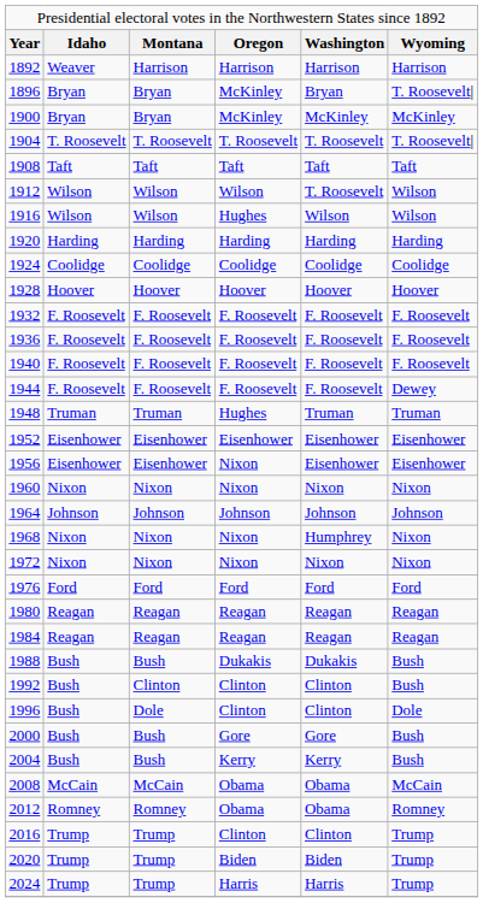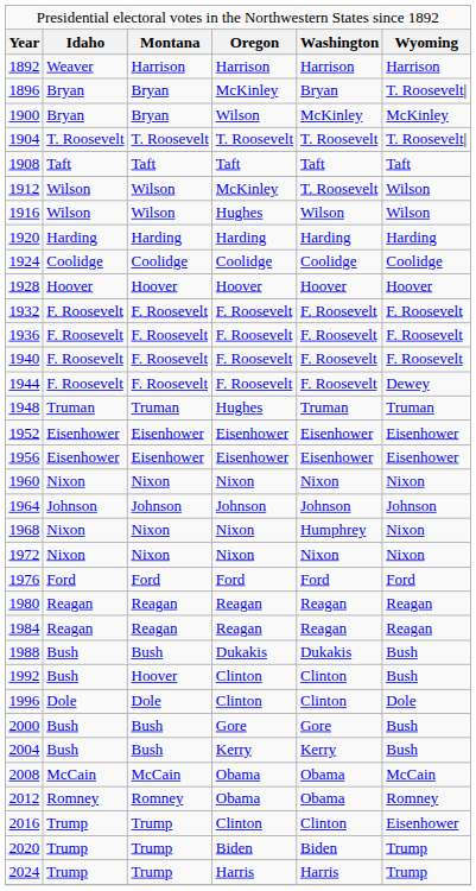 <table class="wikitable">
 <tr>
 <td align="center" colspan="6">Presidential electoral votes in the Northwestern States since 1892</td>
 </tr>
 <tr>
 <th>Year</th>
 <th>Idaho</th>
 <th>Montana</th>
 <th>Oregon</th>
 <th>Washington</th>
 <th>Wyoming</th>
 </tr>
 <tr>
 <td><a href='#'>1892</a></td>
 <td><a href='#'>Weaver</a></td>
 <td><a href='#'>Harrison</a></td>
 <td><a href='#'>Harrison</a></td>
 <td><a href='#'>Harrison</a></td>
 <td><a href='#'>Harrison</a></td>
 </tr>
 <tr>
 <td><a href='#'>1896</a></td>
 <td><a href='#'>Bryan</a></td>
 <td><a href='#'>Bryan</a></td>
 <td><a href='#'>McKinley</a></td>
 <td><a href='#'>Bryan</a></td>
 <td><a href='#'>T. Roosevelt</a>|</td>
 </tr>
 <tr>
 <td><a href='#'>1900</a></td>
 <td><a href='#'>Bryan</a></td>
 <td><a href='#'>Bryan</a></td>
-<td><a href='#'>McKinley</a></td>
+<td><a href='#'>Wilson</a></td>
 <td><a href='#'>McKinley</a></td>
 <td><a href='#'>McKinley</a></td>
 </tr>
 <tr>
 <td><a href='#'>1904</a></td>
 <td><a href='#'>T. Roosevelt</a></td>
 <td><a href='#'>T. Roosevelt</a></td>
 <td><a href='#'>T. Roosevelt</a></td>
 <td><a href='#'>T. Roosevelt</a></td>
 <td><a href='#'>T. Roosevelt</a>|</td>
 </tr>
 <tr>
 <td><a href='#'>1908</a></td>
 <td><a href='#'>Taft</a></td>
 <td><a href='#'>Taft</a></td>
 <td><a href='#'>Taft</a></td>
 <td><a href='#'>Taft</a></td>
 <td><a href='#'>Taft</a></td>
 </tr>
 <tr>
 <td><a href='#'>1912</a></td>
 <td><a href='#'>Wilson</a></td>
 <td><a href='#'>Wilson</a></td>
-<td><a href='#'>Wilson</a></td>
+<td><a href='#'>McKinley</a></td>
 <td><a href='#'>T. Roosevelt</a></td>
 <td><a href='#'>Wilson</a></td>
 </tr>
 <tr>
 <td><a href='#'>1916</a></td>
 <td><a href='#'>Wilson</a></td>
 <td><a href='#'>Wilson</a></td>
 <td><a href='#'>Hughes</a></td>
 <td><a href='#'>Wilson</a></td>
 <td><a href='#'>Wilson</a></td>
 </tr>
 <tr>
 <td><a href='#'>1920</a></td>
 <td><a href='#'>Harding</a></td>
 <td><a href='#'>Harding</a></td>
 <td><a href='#'>Harding</a></td>
 <td><a href='#'>Harding</a></td>
 <td><a href='#'>Harding</a></td>
 </tr>
 <tr>
 <td><a href='#'>1924</a></td>
 <td><a href='#'>Coolidge</a></td>
 <td><a href='#'>Coolidge</a></td>
 <td><a href='#'>Coolidge</a></td>
 <td><a href='#'>Coolidge</a></td>
 <td><a href='#'>Coolidge</a></td>
 </tr>
 <tr>
 <td><a href='#'>1928</a></td>
 <td><a href='#'>Hoover</a></td>
 <td><a href='#'>Hoover</a></td>
 <td><a href='#'>Hoover</a></td>
 <td><a href='#'>Hoover</a></td>
 <td><a href='#'>Hoover</a></td>
 </tr>
 <tr>
 <td><a href='#'>1932</a></td>
 <td><a href='#'>F. Roosevelt</a></td>
 <td><a href='#'>F. Roosevelt</a></td>
 <td><a href='#'>F. Roosevelt</a></td>
 <td><a href='#'>F. Roosevelt</a></td>
 <td><a href='#'>F. Roosevelt</a></td>
 </tr>
 <tr>
 <td><a href='#'>1936</a></td>
 <td><a href='#'>F. Roosevelt</a></td>
 <td><a href='#'>F. Roosevelt</a></td>
 <td><a href='#'>F. Roosevelt</a></td>
 <td><a href='#'>F. Roosevelt</a></td>
 <td><a href='#'>F. Roosevelt</a></td>
 </tr>
 <tr>
 <td><a href='#'>1940</a></td>
 <td><a href='#'>F. Roosevelt</a></td>
 <td><a href='#'>F. Roosevelt</a></td>
 <td><a href='#'>F. Roosevelt</a></td>
 <td><a href='#'>F. Roosevelt</a></td>
 <td><a href='#'>F. Roosevelt</a></td>
 </tr>
 <tr>
 <td><a href='#'>1944</a></td>
 <td><a href='#'>F. Roosevelt</a></td>
 <td><a href='#'>F. Roosevelt</a></td>
 <td><a href='#'>F. Roosevelt</a></td>
 <td><a href='#'>F. Roosevelt</a></td>
 <td><a href='#'>Dewey</a></td>
 </tr>
 <tr>
 <td><a href='#'>1948</a></td>
 <td><a href='#'>Truman</a></td>
 <td><a href='#'>Truman</a></td>
 <td><a href='#'>Hughes</a></td>
 <td><a href='#'>Truman</a></td>
 <td><a href='#'>Truman</a></td>
 </tr>
 <tr>
 <td><a href='#'>1952</a></td>
 <td><a href='#'>Eisenhower</a></td>
 <td><a href='#'>Eisenhower</a></td>
 <td><a href='#'>Eisenhower</a></td>
 <td><a href='#'>Eisenhower</a></td>
 <td><a href='#'>Eisenhower</a></td>
 </tr>
 <tr>
 <td><a href='#'>1956</a></td>
 <td><a href='#'>Eisenhower</a></td>
 <td><a href='#'>Eisenhower</a></td>
-<td><a href='#'>Nixon</a></td>
+<td><a href='#'>Eisenhower</a></td>
 <td><a href='#'>Eisenhower</a></td>
 <td><a href='#'>Eisenhower</a></td>
 </tr>
 <tr>
 <td><a href='#'>1960</a></td>
 <td><a href='#'>Nixon</a></td>
 <td><a href='#'>Nixon</a></td>
 <td><a href='#'>Nixon</a></td>
 <td><a href='#'>Nixon</a></td>
 <td><a href='#'>Nixon</a></td>
 </tr>
 <tr>
 <td><a href='#'>1964</a></td>
 <td><a href='#'>Johnson</a></td>
 <td><a href='#'>Johnson</a></td>
 <td><a href='#'>Johnson</a></td>
 <td><a href='#'>Johnson</a></td>
 <td><a href='#'>Johnson</a></td>
 </tr>
 <tr>
 <td><a href='#'>1968</a></td>
 <td><a href='#'>Nixon</a></td>
 <td><a href='#'>Nixon</a></td>
 <td><a href='#'>Nixon</a></td>
 <td><a href='#'>Humphrey</a></td>
 <td><a href='#'>Nixon</a></td>
 </tr>
 <tr>
 <td><a href='#'>1972</a></td>
 <td><a href='#'>Nixon</a></td>
 <td><a href='#'>Nixon</a></td>
 <td><a href='#'>Nixon</a></td>
 <td><a href='#'>Nixon</a></td>
 <td><a href='#'>Nixon</a></td>
 </tr>
 <tr>
 <td><a href='#'>1976</a></td>
 <td><a href='#'>Ford</a></td>
 <td><a href='#'>Ford</a></td>
 <td><a href='#'>Ford</a></td>
 <td><a href='#'>Ford</a></td>
 <td><a href='#'>Ford</a></td>
 </tr>
 <tr>
 <td><a href='#'>1980</a></td>
 <td><a href='#'>Reagan</a></td>
 <td><a href='#'>Reagan</a></td>
 <td><a href='#'>Reagan</a></td>
 <td><a href='#'>Reagan</a></td>
 <td><a href='#'>Reagan</a></td>
 </tr>
 <tr>
 <td><a href='#'>1984</a></td>
 <td><a href='#'>Reagan</a></td>
 <td><a href='#'>Reagan</a></td>
 <td><a href='#'>Reagan</a></td>
 <td><a href='#'>Reagan</a></td>
 <td><a href='#'>Reagan</a></td>
 </tr>
 <tr>
 <td><a href='#'>1988</a></td>
 <td><a href='#'>Bush</a></td>
 <td><a href='#'>Bush</a></td>
 <td><a href='#'>Dukakis</a></td>
 <td><a href='#'>Dukakis</a></td>
 <td><a href='#'>Bush</a></td>
 </tr>
 <tr>
 <td><a href='#'>1992</a></td>
 <td><a href='#'>Bush</a></td>
-<td><a href='#'>Clinton</a></td>
+<td><a href='#'>Hoover</a></td>
 <td><a href='#'>Clinton</a></td>
 <td><a href='#'>Clinton</a></td>
 <td><a href='#'>Bush</a></td>
 </tr>
 <tr>
 <td><a href='#'>1996</a></td>
-<td><a href='#'>Bush</a></td>
+<td><a href='#'>Dole</a></td>
 <td><a href='#'>Dole</a></td>
 <td><a href='#'>Clinton</a></td>
 <td><a href='#'>Clinton</a></td>
 <td><a href='#'>Dole</a></td>
 </tr>
 <tr>
 <td><a href='#'>2000</a></td>
 <td><a href='#'>Bush</a></td>
 <td><a href='#'>Bush</a></td>
 <td><a href='#'>Gore</a></td>
 <td><a href='#'>Gore</a></td>
 <td><a href='#'>Bush</a></td>
 </tr>
 <tr>
 <td><a href='#'>2004</a></td>
 <td><a href='#'>Bush</a></td>
 <td><a href='#'>Bush</a></td>
 <td><a href='#'>Kerry</a></td>
 <td><a href='#'>Kerry</a></td>
 <td><a href='#'>Bush</a></td>
 </tr>
 <tr>
 <td><a href='#'>2008</a></td>
 <td><a href='#'>McCain</a></td>
 <td><a href='#'>McCain</a></td>
 <td><a href='#'>Obama</a></td>
 <td><a href='#'>Obama</a></td>
 <td><a href='#'>McCain</a></td>
 </tr>
 <tr>
 <td><a href='#'>2012</a></td>
 <td><a href='#'>Romney</a></td>
 <td><a href='#'>Romney</a></td>
 <td><a href='#'>Obama</a></td>
 <td><a href='#'>Obama</a></td>
 <td><a href='#'>Romney</a></td>
 </tr>
 <tr>
 <td><a href='#'>2016</a></td>
 <td><a href='#'>Trump</a></td>
 <td><a href='#'>Trump</a></td>
 <td><a href='#'>Clinton</a></td>
 <td><a href='#'>Clinton</a></td>
-<td><a href='#'>Trump</a></td>
+<td><a href='#'>Eisenhower</a></td>
 </tr>
 <tr>
 <td><a href='#'>2020</a></td>
 <td><a href='#'>Trump</a></td>
 <td><a href='#'>Trump</a></td>
 <td><a href='#'>Biden</a></td>
 <td><a href='#'>Biden</a></td>
 <td><a href='#'>Trump</a></td>
 </tr>
 <tr>
 <td><a href='#'>2024</a></td>
 <td><a href='#'>Trump</a></td>
 <td><a href='#'>Trump</a></td>
 <td><a href='#'>Harris</a></td>
 <td><a href='#'>Harris</a></td>
 <td><a href='#'>Trump</a></td>
 </tr>
 <tr !Year !! Idaho !! Montana !! Oregon !! Washington !! Wyoming>
 </tr>
 </table>
